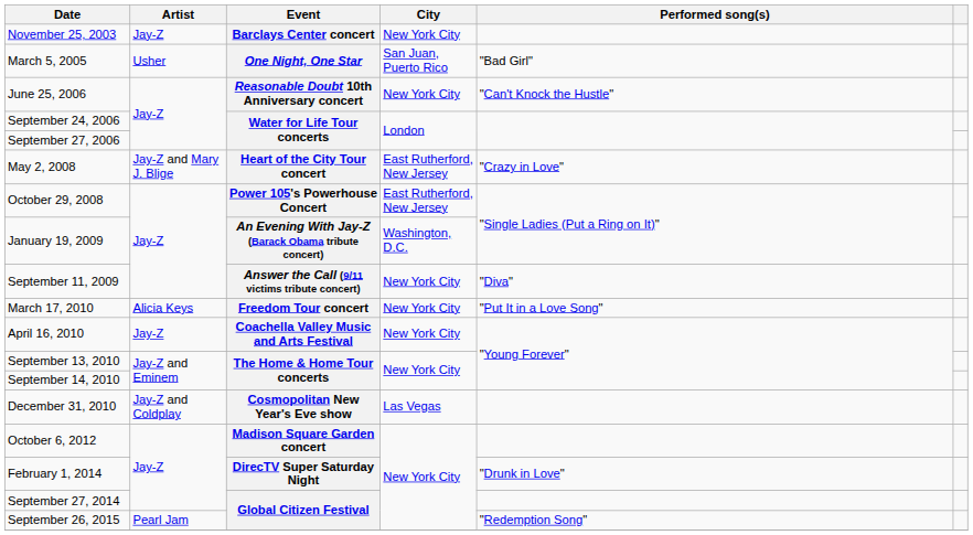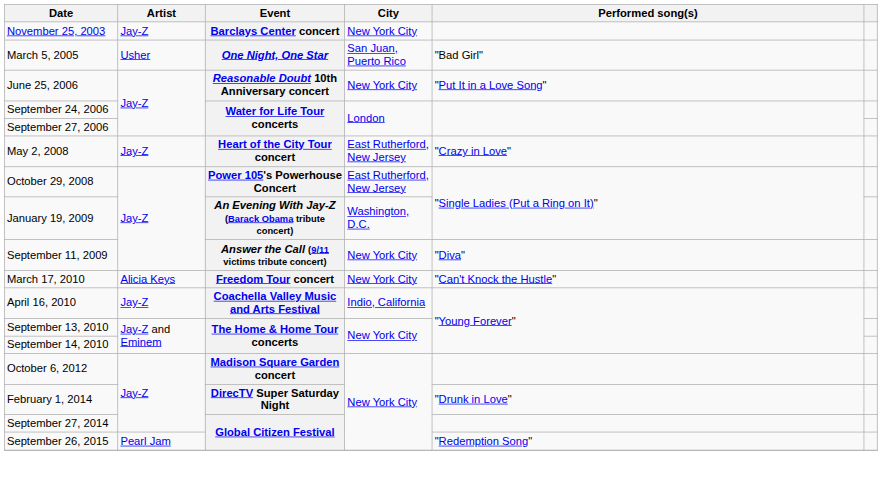 <table class="wikitable sortable plainrowheaders">
 <tr>
 <th style="width:13%;">Date</th>
 <th style="width:10%;">Artist</th>
 <th style="width:16%;">Event</th>
 <th style="width:10%;">City</th>
 <th class="unsortable">Performed song(s)</th>
 <th style"width=2%" class="unsortable"></th>
 </tr>
 <tr>
 <td><a href='#'>November 25, 2003</a></td>
 <td><a href='#'>Jay-Z</a></td>
 <th scope="row"><a href='#'>Barclays Center</a> concert</th>
 <td><a href='#'>New York City</a></td>
 <td></td>
 <td><br></td>
 </tr>
 <tr>
 <td>March 5, 2005</td>
 <td><a href='#'>Usher</a></td>
 <th scope="row"><em><a href='#'>One Night, One Star</a></em></th>
 <td><a href='#'>San Juan, Puerto Rico</a></td>
 <td>"Bad Girl"</td>
 <td></td>
 </tr>
 <tr>
 <td>June 25, 2006</td>
 <td rowspan="3"><a href='#'>Jay-Z</a></td>
 <th scope="row"><em><a href='#'>Reasonable Doubt</a></em> 10th Anniversary concert</th>
 <td><a href='#'>New York City</a></td>
-<td>"<a href='#'>Can't Knock the Hustle</a>"</td>
+<td>"<a href='#'>Put It in a Love Song</a>"</td>
 <td></td>
 </tr>
 <tr>
 <td>September 24, 2006</td>
 <th scope="row" rowspan="2"><a href='#'>Water for Life Tour</a> concerts</th>
 <td rowspan="2"><a href='#'>London</a></td>
 <td rowspan="2"></td>
 <td></td>
 </tr>
 <tr>
 <td>September 27, 2006</td>
 <td></td>
 </tr>
 <tr>
 <td>May 2, 2008</td>
-<td><a href='#'>Jay-Z</a> and <a href='#'>Mary J. Blige</a></td>
+<td><a href='#'>Jay-Z</a></td>
 <th scope="row"><a href='#'>Heart of the City Tour</a> concert</th>
 <td><a href='#'>East Rutherford, New Jersey</a></td>
 <td>"<a href='#'>Crazy in Love</a>"</td>
 <td></td>
 </tr>
 <tr>
 <td>October 29, 2008</td>
 <td rowspan="3"><a href='#'>Jay-Z</a></td>
 <th scope="row"><a href='#'>Power 105</a>'s Powerhouse Concert</th>
 <td><a href='#'>East Rutherford, New Jersey</a></td>
 <td rowspan=2>"<a href='#'>Single Ladies (Put a Ring on It)</a>"</td>
 <td></td>
 </tr>
 <tr>
 <td>January 19, 2009</td>
 <th scope="row"><em>An Evening With Jay-Z</em> <small>(<a href='#'>Barack Obama</a> tribute concert)</small></th>
 <td><a href='#'>Washington, D.C.</a></td>
 <td></td>
 </tr>
 <tr>
 <td>September 11, 2009</td>
 <th scope="row"><em>Answer the Call</em> <small>(<a href='#'>9/11</a> victims tribute concert)</small></th>
 <td><a href='#'>New York City</a></td>
 <td>"<a href='#'>Diva</a>"</td>
 <td></td>
 </tr>
 <tr>
 <td>March 17, 2010</td>
 <td><a href='#'>Alicia Keys</a></td>
 <th scope="row"><a href='#'>Freedom Tour</a> concert</th>
 <td><a href='#'>New York City</a></td>
-<td>"<a href='#'>Put It in a Love Song</a>"</td>
+<td>"<a href='#'>Can't Knock the Hustle</a>"</td>
 <td></td>
 </tr>
 <tr>
 <td>April 16, 2010</td>
 <td><a href='#'>Jay-Z</a></td>
 <th scope="row"><a href='#'>Coachella Valley Music and Arts Festival</a></th>
-<td><a href='#'>New York City</a></td>
+<td><a href='#'>Indio, California</a></td>
 <td rowspan="3">"<a href='#'>Young Forever</a>"</td>
 <td></td>
 </tr>
 <tr>
 <td>September 13, 2010</td>
 <td rowspan="2"><a href='#'>Jay-Z</a> and <a href='#'>Eminem</a></td>
 <th scope="row" rowspan="2"><a href='#'>The Home & Home Tour</a> concerts</th>
 <td rowspan="2"><a href='#'>New York City</a></td>
 <td></td>
 </tr>
 <tr>
 <td>September 14, 2010</td>
-<td></td>
-</tr>
-<tr>
-<td>December 31, 2010</td>
-<td><a href='#'>Jay-Z</a> and <a href='#'>Coldplay</a></td>
-<th scope="row"><a href='#'>Cosmopolitan</a> New Year's Eve show</th>
-<td><a href='#'>Las Vegas</a></td>
-<td></td>
 <td></td>
 </tr>
 <tr>
 <td>October 6, 2012</td>
 <td rowspan="3"><a href='#'>Jay-Z</a></td>
 <th scope="row"><a href='#'>Madison Square Garden</a> concert</th>
 <td rowspan="4"><a href='#'>New York City</a></td>
 <td></td>
 <td><br></td>
 </tr>
 <tr>
 <td>February 1, 2014</td>
 <th scope="row"><a href='#'>DirecTV</a> Super Saturday Night</th>
 <td>"<a href='#'>Drunk in Love</a>"</td>
 <td></td>
 </tr>
 <tr>
 <td>September 27, 2014</td>
 <th scope="row" rowspan=2><a href='#'>Global Citizen Festival</a></th>
 <td></td>
 <td></td>
 </tr>
 <tr>
 <td>September 26, 2015</td>
 <td><a href='#'>Pearl Jam</a></td>
 <td>"<a href='#'>Redemption Song</a>"</td>
 <td></td>
 </tr>
 <tr>
 </tr>
 </table>
